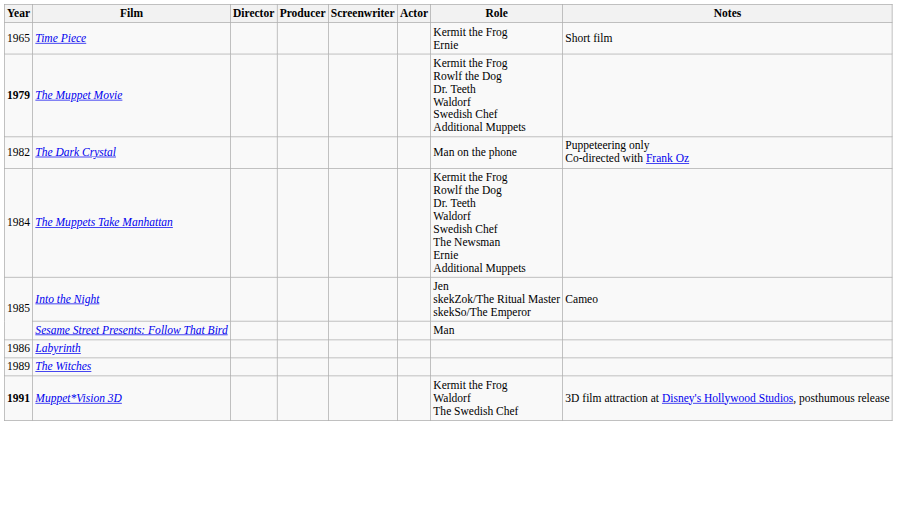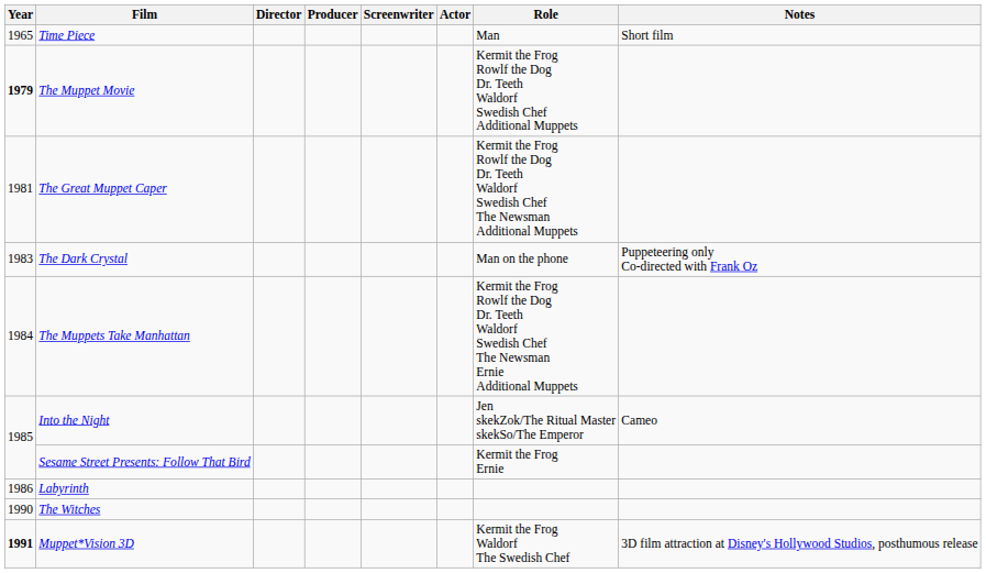 <table class="wikitable sortable">
 <tr>
 <th>Year</th>
 <th>Film</th>
 <th>Director</th>
 <th>Producer</th>
 <th>Screenwriter</th>
 <th>Actor</th>
 <th>Role</th>
 <th>Notes</th>
 </tr>
 <tr>
 <td>1965</td>
 <td><em><a href='#'>Time Piece</a></em></td>
 <td></td>
 <td></td>
 <td></td>
 <td></td>
-<td>Kermit the Frog<br>Ernie</td>
+<td>Man</td>
 <td>Short film</td>
 </tr>
 <tr>
 <td><strong>1979</strong></td>
 <td><em><a href='#'>The Muppet Movie</a></em></td>
 <td></td>
 <td></td>
 <td></td>
 <td></td>
 <td>Kermit the Frog<br>Rowlf the Dog<br>Dr. Teeth<br>Waldorf<br>Swedish Chef<br>Additional Muppets</td>
 <td></td>
 </tr>
 <tr>
-<td>1982</td>
+<td>1981</td>
+<td><em><a href='#'>The Great Muppet Caper</a></em></td>
+<td></td>
+<td></td>
+<td></td>
+<td></td>
+<td>Kermit the Frog<br>Rowlf the Dog<br>Dr. Teeth<br>Waldorf<br>Swedish Chef<br>The Newsman<br>Additional Muppets</td>
+<td></td>
+</tr>
+<tr>
+<td>1983</td>
 <td><em><a href='#'>The Dark Crystal</a></em></td>
 <td></td>
 <td></td>
 <td></td>
 <td></td>
 <td>Man on the phone</td>
 <td>Puppeteering only<br>Co-directed with <a href='#'>Frank Oz</a></td>
 </tr>
 <tr>
 <td>1984</td>
 <td><em><a href='#'>The Muppets Take Manhattan</a></em></td>
 <td></td>
 <td></td>
 <td></td>
 <td></td>
 <td>Kermit the Frog<br>Rowlf the Dog<br>Dr. Teeth<br>Waldorf<br>Swedish Chef<br>The Newsman<br>Ernie<br>Additional Muppets</td>
 <td></td>
 </tr>
 <tr>
 <td rowspan=2>1985</td>
 <td><em><a href='#'>Into the Night</a></em></td>
 <td></td>
 <td></td>
 <td></td>
 <td></td>
 <td>Jen<br>skekZok/The Ritual Master<br>skekSo/The Emperor</td>
 <td>Cameo</td>
 </tr>
 <tr>
 <td><em><a href='#'>Sesame Street Presents: Follow That Bird</a></em></td>
 <td></td>
 <td></td>
 <td></td>
 <td></td>
-<td>Man</td>
+<td>Kermit the Frog<br>Ernie</td>
 <td></td>
 </tr>
 <tr>
 <td>1986</td>
 <td><em><a href='#'>Labyrinth</a></em></td>
 <td></td>
 <td></td>
 <td></td>
 <td></td>
 <td></td>
 <td></td>
 </tr>
 <tr>
-<td>1989</td>
+<td>1990</td>
 <td><em><a href='#'>The Witches</a></em></td>
 <td></td>
 <td></td>
 <td></td>
 <td></td>
 <td></td>
 <td></td>
 </tr>
 <tr>
 <td><strong>1991</strong></td>
 <td><em><a href='#'>Muppet*Vision 3D</a></em></td>
 <td></td>
 <td></td>
 <td></td>
 <td></td>
 <td>Kermit the Frog<br>Waldorf<br>The Swedish Chef</td>
 <td>3D film attraction at <a href='#'>Disney's Hollywood Studios</a>, posthumous release</td>
 </tr>
 </table>
